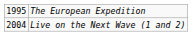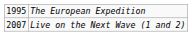 <table class="wikitable">
 <tr>
 <td>1995</td>
 <td><em>The European Expedition</em></td>
 </tr>
 <tr>
-<td>2004</td>
+<td>2007</td>
 <td><em>Live on the Next Wave (1 and 2)</em></td>
 </tr>
 </table>
